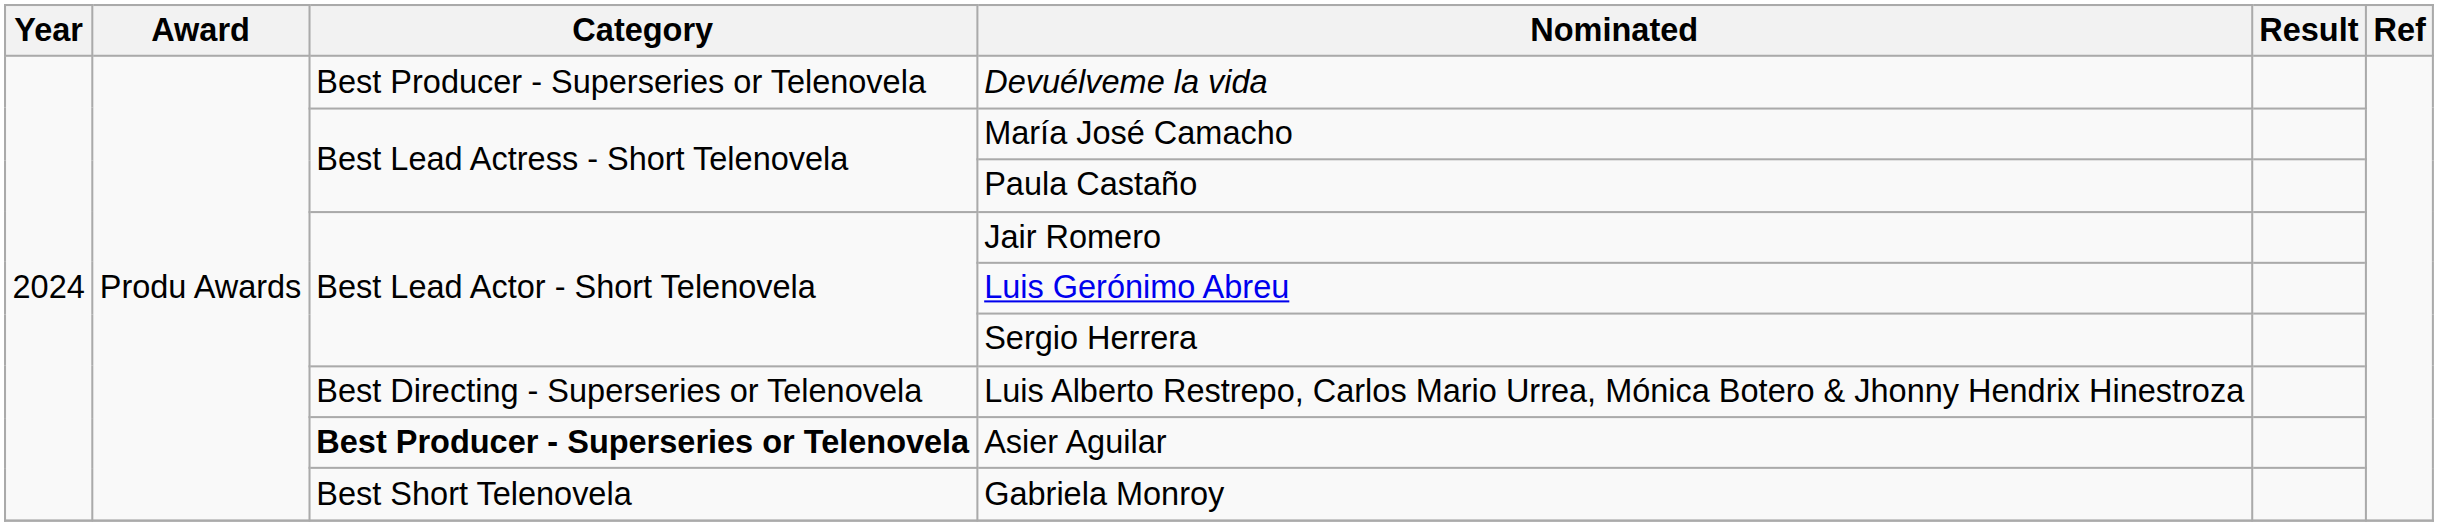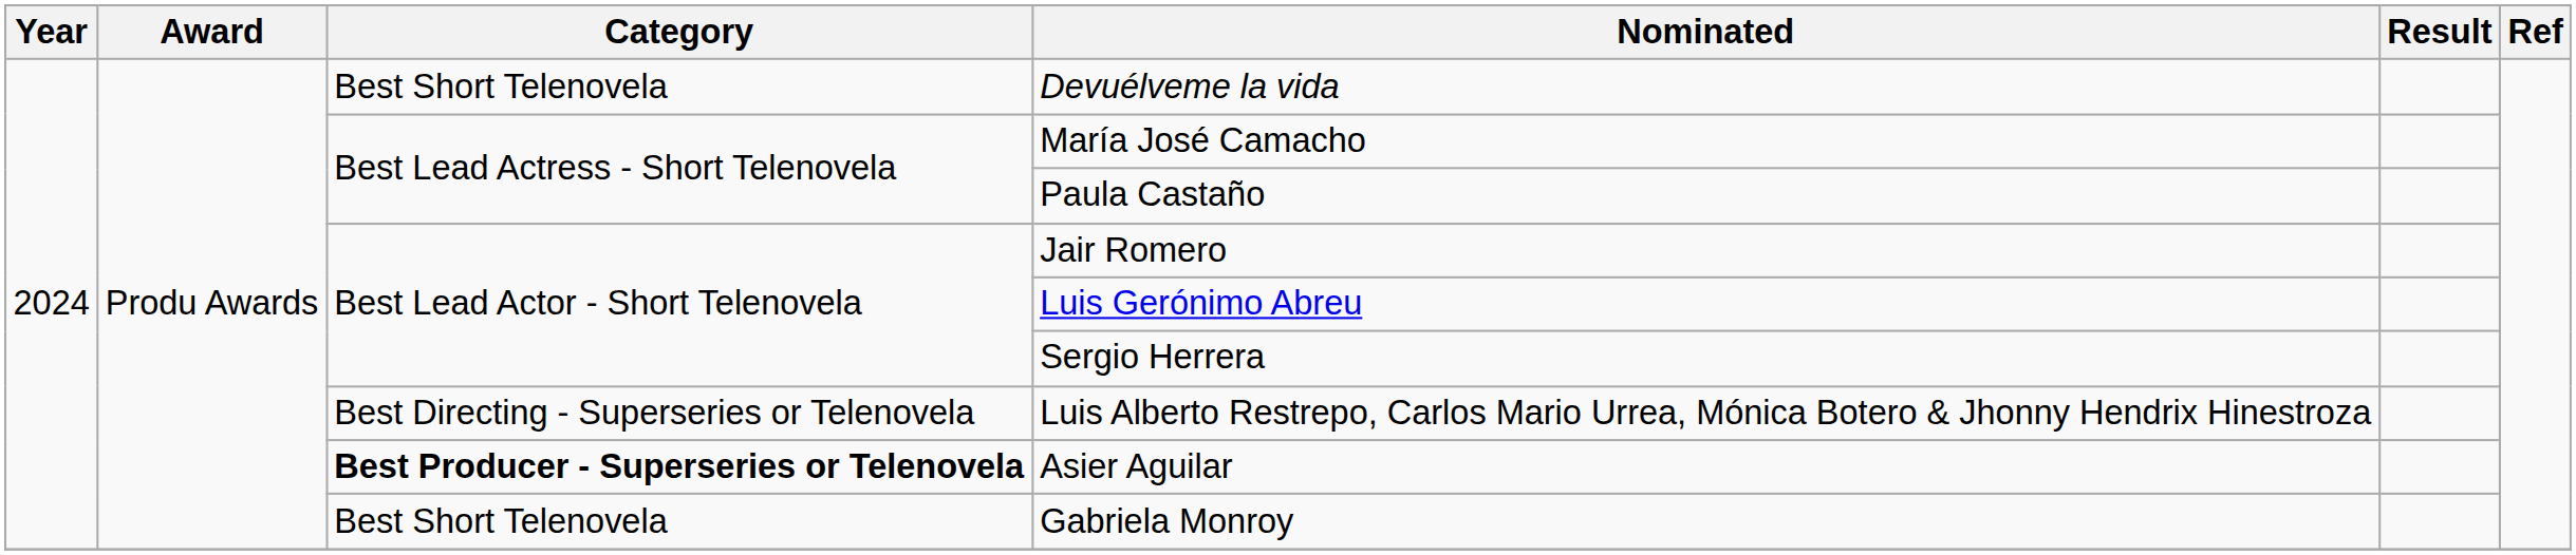 <table class="wikitable plainrowheaders">
 <tr>
 <th scope="col">Year</th>
 <th scope="col">Award</th>
 <th scope="col">Category</th>
 <th scope="col">Nominated</th>
 <th scope="col">Result</th>
 <th scope="col">Ref</th>
 </tr>
 <tr>
 <td rowspan="9">2024</td>
 <td rowspan="9">Produ Awards</td>
-<td>Best Producer - Superseries or Telenovela</td>
+<td>Best Short Telenovela</td>
 <td><em>Devuélveme la vida</em></td>
 <td></td>
 <td align="center" rowspan="9"></td>
 </tr>
 <tr>
 <td rowspan="2">Best Lead Actress - Short Telenovela</td>
 <td>María José Camacho</td>
 <td></td>
 </tr>
 <tr>
 <td>Paula Castaño</td>
 <td></td>
 </tr>
 <tr>
 <td rowspan="3">Best Lead Actor - Short Telenovela</td>
 <td>Jair Romero</td>
 <td></td>
 </tr>
 <tr>
 <td><a href='#'>Luis Gerónimo Abreu</a></td>
 <td></td>
 </tr>
 <tr>
 <td>Sergio Herrera</td>
 <td></td>
 </tr>
 <tr>
 <td>Best Directing - Superseries or Telenovela</td>
 <td>Luis Alberto Restrepo, Carlos Mario Urrea, Mónica Botero & Jhonny Hendrix Hinestroza</td>
 <td></td>
 </tr>
 <tr>
 <td><strong>Best Producer - Superseries or Telenovela</strong></td>
 <td>Asier Aguilar</td>
 <td></td>
 </tr>
 <tr>
 <td>Best Short Telenovela</td>
 <td>Gabriela Monroy</td>
 <td></td>
 </tr>
 <tr>
 </tr>
 </table>
